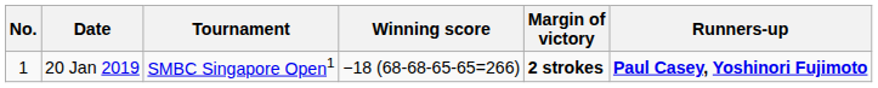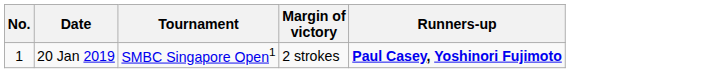 <table class="wikitable" style="font-size:95%;">
 <tr>
 <th>No.</th>
 <th>Date</th>
 <th>Tournament</th>
-<th>Winning score</th>
 <th>Margin of<br>victory</th>
 <th>Runners-up</th>
 </tr>
 <tr>
 <td align=center>1</td>
 <td align=right>20 Jan <a href='#'>2019</a></td>
 <td><a href='#'>SMBC Singapore Open</a><sup>1</sup></td>
-<td>−18 (68-68-65-65=266)</td>
-<td><strong>2 strokes</strong></td>
+<td>2 strokes</td>
 <td><strong> <a href='#'>Paul Casey</a>,  <a href='#'>Yoshinori Fujimoto</a></strong></td>
 </tr>
 </table>
